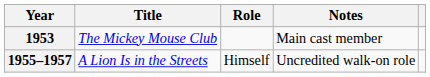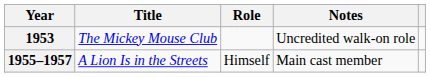 <table class="wikitable plainrowheaders sortable" style="margin-right: 0;">
 <tr>
 <th scope="col">Year</th>
 <th scope="col">Title</th>
 <th scope="col">Role</th>
 <th scope="col" class="unsortable">Notes</th>
 <th scope="col" class="unsortable"></th>
 </tr>
 <tr>
 <th scope="row">1953</th>
 <td><em><a href='#'>The Mickey Mouse Club</a></em></td>
 <td></td>
-<td>Main cast member</td>
+<td>Uncredited walk-on role</td>
 <td style="text-align:center;"></td>
 </tr>
 <tr>
 <th scope="row">1955–1957</th>
 <td><em><a href='#'>A Lion Is in the Streets</a></em></td>
 <td>Himself</td>
-<td>Uncredited walk-on role</td>
+<td>Main cast member</td>
 <td style="text-align:center"></td>
 </tr>
 </table>
